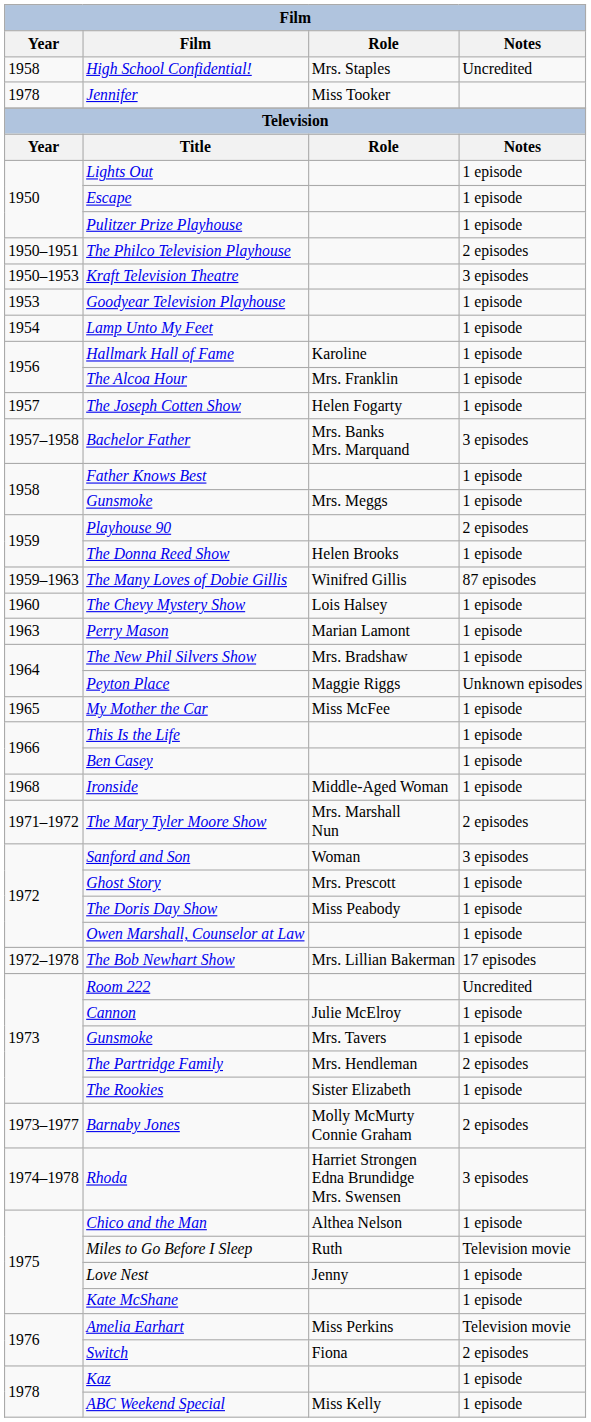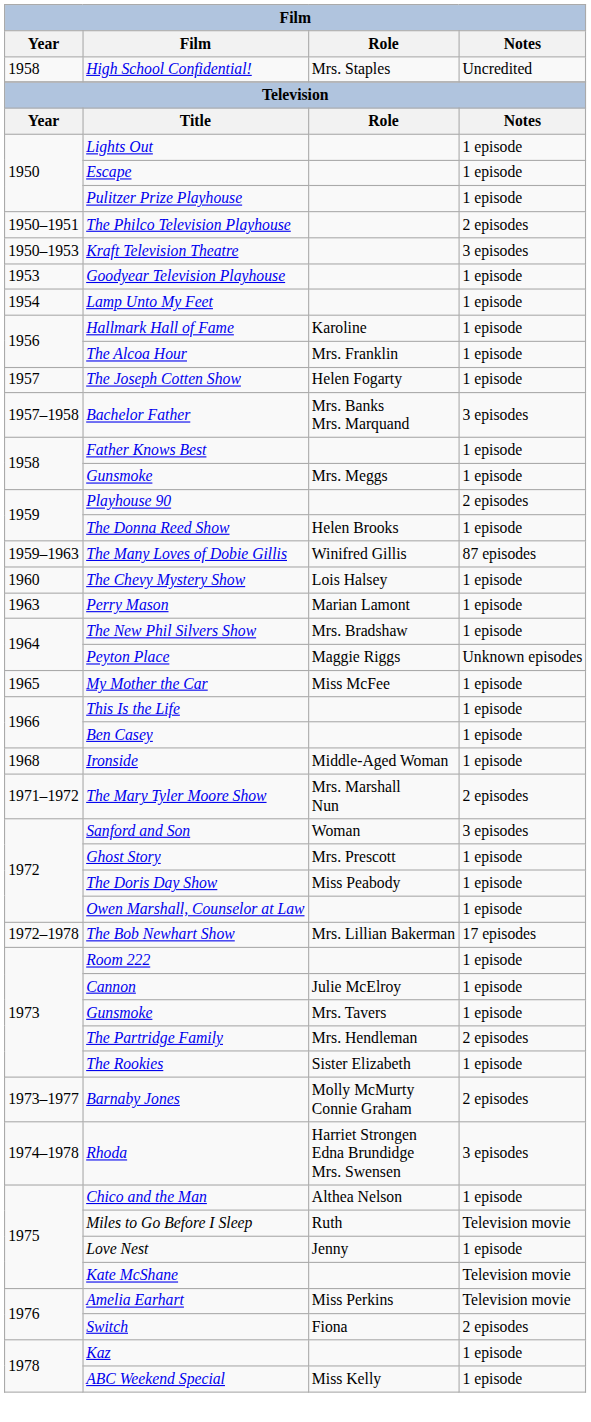 <table class="wikitable" style="font-size: 90%;">
 <tr>
 <th colspan="4" style="background: LightSteelBlue;">Film</th>
 </tr>
 <tr>
 <th>Year</th>
 <th>Film</th>
 <th>Role</th>
 <th>Notes</th>
 </tr>
 <tr>
 <td>1958</td>
 <td><em><a href='#'>High School Confidential!</a></em></td>
 <td>Mrs. Staples</td>
 <td>Uncredited</td>
-</tr>
-<tr>
-<td>1978</td>
-<td><em><a href='#'>Jennifer</a></em></td>
-<td>Miss Tooker</td>
-<td></td>
 </tr>
 <tr>
 </tr>
 <tr>
 <th colspan="4" style="background: LightSteelBlue;">Television</th>
 </tr>
 <tr>
 <th>Year</th>
 <th>Title</th>
 <th>Role</th>
 <th>Notes</th>
 </tr>
 <tr>
 <td rowspan=3>1950</td>
 <td><em><a href='#'>Lights Out</a></em></td>
 <td></td>
 <td>1 episode</td>
 </tr>
 <tr>
 <td><em><a href='#'>Escape</a></em></td>
 <td></td>
 <td>1 episode</td>
 </tr>
 <tr>
 <td><em><a href='#'>Pulitzer Prize Playhouse</a></em></td>
 <td></td>
 <td>1 episode</td>
 </tr>
 <tr>
 <td>1950–1951</td>
 <td><em><a href='#'>The Philco Television Playhouse</a></em></td>
 <td></td>
 <td>2 episodes</td>
 </tr>
 <tr>
 <td>1950–1953</td>
 <td><em><a href='#'>Kraft Television Theatre</a></em></td>
 <td></td>
 <td>3 episodes</td>
 </tr>
 <tr>
 <td>1953</td>
 <td><em><a href='#'>Goodyear Television Playhouse</a></em></td>
 <td></td>
 <td>1 episode</td>
 </tr>
 <tr>
 <td>1954</td>
 <td><em><a href='#'>Lamp Unto My Feet</a></em></td>
 <td></td>
 <td>1 episode</td>
 </tr>
 <tr>
 <td rowspan=2>1956</td>
 <td><em><a href='#'>Hallmark Hall of Fame</a></em></td>
 <td>Karoline</td>
 <td>1 episode</td>
 </tr>
 <tr>
 <td><em><a href='#'>The Alcoa Hour</a></em></td>
 <td>Mrs. Franklin</td>
 <td>1 episode</td>
 </tr>
 <tr>
 <td>1957</td>
 <td><em><a href='#'>The Joseph Cotten Show</a></em></td>
 <td>Helen Fogarty</td>
 <td>1 episode</td>
 </tr>
 <tr>
 <td>1957–1958</td>
 <td><em><a href='#'>Bachelor Father</a></em></td>
 <td>Mrs. Banks<br>Mrs. Marquand</td>
 <td>3 episodes</td>
 </tr>
 <tr>
 <td rowspan=2>1958</td>
 <td><em><a href='#'>Father Knows Best</a></em></td>
 <td></td>
 <td>1 episode</td>
 </tr>
 <tr>
 <td><em><a href='#'>Gunsmoke</a></em></td>
 <td>Mrs. Meggs</td>
 <td>1 episode</td>
 </tr>
 <tr>
 <td rowspan=2>1959</td>
 <td><em><a href='#'>Playhouse 90</a></em></td>
 <td></td>
 <td>2 episodes</td>
 </tr>
 <tr>
 <td><em><a href='#'>The Donna Reed Show</a></em></td>
 <td>Helen Brooks</td>
 <td>1 episode</td>
 </tr>
 <tr>
 <td>1959–1963</td>
 <td><em><a href='#'>The Many Loves of Dobie Gillis</a></em></td>
 <td>Winifred Gillis</td>
 <td>87 episodes</td>
 </tr>
 <tr>
 <td>1960</td>
 <td><em><a href='#'>The Chevy Mystery Show</a></em></td>
 <td>Lois Halsey</td>
 <td>1 episode</td>
 </tr>
 <tr>
 <td>1963</td>
 <td><em><a href='#'>Perry Mason</a></em></td>
 <td>Marian Lamont</td>
 <td>1 episode</td>
 </tr>
 <tr>
 <td rowspan=2>1964</td>
 <td><em><a href='#'>The New Phil Silvers Show</a></em></td>
 <td>Mrs. Bradshaw</td>
 <td>1 episode</td>
 </tr>
 <tr>
 <td><em><a href='#'>Peyton Place</a></em></td>
 <td>Maggie Riggs</td>
 <td>Unknown episodes</td>
 </tr>
 <tr>
 <td>1965</td>
 <td><em><a href='#'>My Mother the Car</a></em></td>
 <td>Miss McFee</td>
 <td>1 episode</td>
 </tr>
 <tr>
 <td rowspan=2>1966</td>
 <td><em><a href='#'>This Is the Life</a></em></td>
 <td></td>
 <td>1 episode</td>
 </tr>
 <tr>
 <td><em><a href='#'>Ben Casey</a></em></td>
 <td></td>
 <td>1 episode</td>
 </tr>
 <tr>
 <td>1968</td>
 <td><em><a href='#'>Ironside</a></em></td>
 <td>Middle-Aged Woman</td>
 <td>1 episode</td>
 </tr>
 <tr>
 <td>1971–1972</td>
 <td><em><a href='#'>The Mary Tyler Moore Show</a></em></td>
 <td>Mrs. Marshall<br>Nun</td>
 <td>2 episodes</td>
 </tr>
 <tr>
 <td rowspan=4>1972</td>
 <td><em><a href='#'>Sanford and Son</a></em></td>
 <td>Woman</td>
 <td>3 episodes</td>
 </tr>
 <tr>
 <td><em><a href='#'>Ghost Story</a></em></td>
 <td>Mrs. Prescott</td>
 <td>1 episode</td>
 </tr>
 <tr>
 <td><em><a href='#'>The Doris Day Show</a></em></td>
 <td>Miss Peabody</td>
 <td>1 episode</td>
 </tr>
 <tr>
 <td><em><a href='#'>Owen Marshall, Counselor at Law</a></em></td>
 <td></td>
 <td>1 episode</td>
 </tr>
 <tr>
 <td>1972–1978</td>
 <td><em><a href='#'>The Bob Newhart Show</a></em></td>
 <td>Mrs. Lillian Bakerman</td>
 <td>17 episodes</td>
 </tr>
 <tr>
 <td rowspan=5>1973</td>
 <td><em><a href='#'>Room 222</a></em></td>
 <td></td>
-<td>Uncredited</td>
+<td>1 episode</td>
 </tr>
 <tr>
 <td><em><a href='#'>Cannon</a></em></td>
 <td>Julie McElroy</td>
 <td>1 episode</td>
 </tr>
 <tr>
 <td><em><a href='#'>Gunsmoke</a></em></td>
 <td>Mrs. Tavers</td>
 <td>1 episode</td>
 </tr>
 <tr>
 <td><em><a href='#'>The Partridge Family</a></em></td>
 <td>Mrs. Hendleman</td>
 <td>2 episodes</td>
 </tr>
 <tr>
 <td><em><a href='#'>The Rookies</a></em></td>
 <td>Sister Elizabeth</td>
 <td>1 episode</td>
 </tr>
 <tr>
 <td>1973–1977</td>
 <td><em><a href='#'>Barnaby Jones</a></em></td>
 <td>Molly McMurty<br>Connie Graham</td>
 <td>2 episodes</td>
 </tr>
 <tr>
 <td>1974–1978</td>
 <td><em><a href='#'>Rhoda</a></em></td>
 <td>Harriet Strongen<br>Edna Brundidge<br>Mrs. Swensen</td>
 <td>3 episodes</td>
 </tr>
 <tr>
 <td rowspan=4>1975</td>
 <td><em><a href='#'>Chico and the Man</a></em></td>
 <td>Althea Nelson</td>
 <td>1 episode</td>
 </tr>
 <tr>
 <td><em>Miles to Go Before I Sleep</em></td>
 <td>Ruth</td>
 <td>Television movie</td>
 </tr>
 <tr>
 <td><em>Love Nest</em></td>
 <td>Jenny</td>
 <td>1 episode</td>
 </tr>
 <tr>
 <td><em><a href='#'>Kate McShane</a></em></td>
 <td></td>
-<td>1 episode</td>
+<td>Television movie</td>
 </tr>
 <tr>
 <td rowspan=2>1976</td>
 <td><em><a href='#'>Amelia Earhart</a></em></td>
 <td>Miss Perkins</td>
 <td>Television movie</td>
 </tr>
 <tr>
 <td><em><a href='#'>Switch</a></em></td>
 <td>Fiona</td>
 <td>2 episodes</td>
 </tr>
 <tr>
 <td rowspan=2>1978</td>
 <td><em><a href='#'>Kaz</a></em></td>
 <td></td>
 <td>1 episode</td>
 </tr>
 <tr>
 <td><em><a href='#'>ABC Weekend Special</a></em></td>
 <td>Miss Kelly</td>
 <td>1 episode</td>
 </tr>
 </table>
